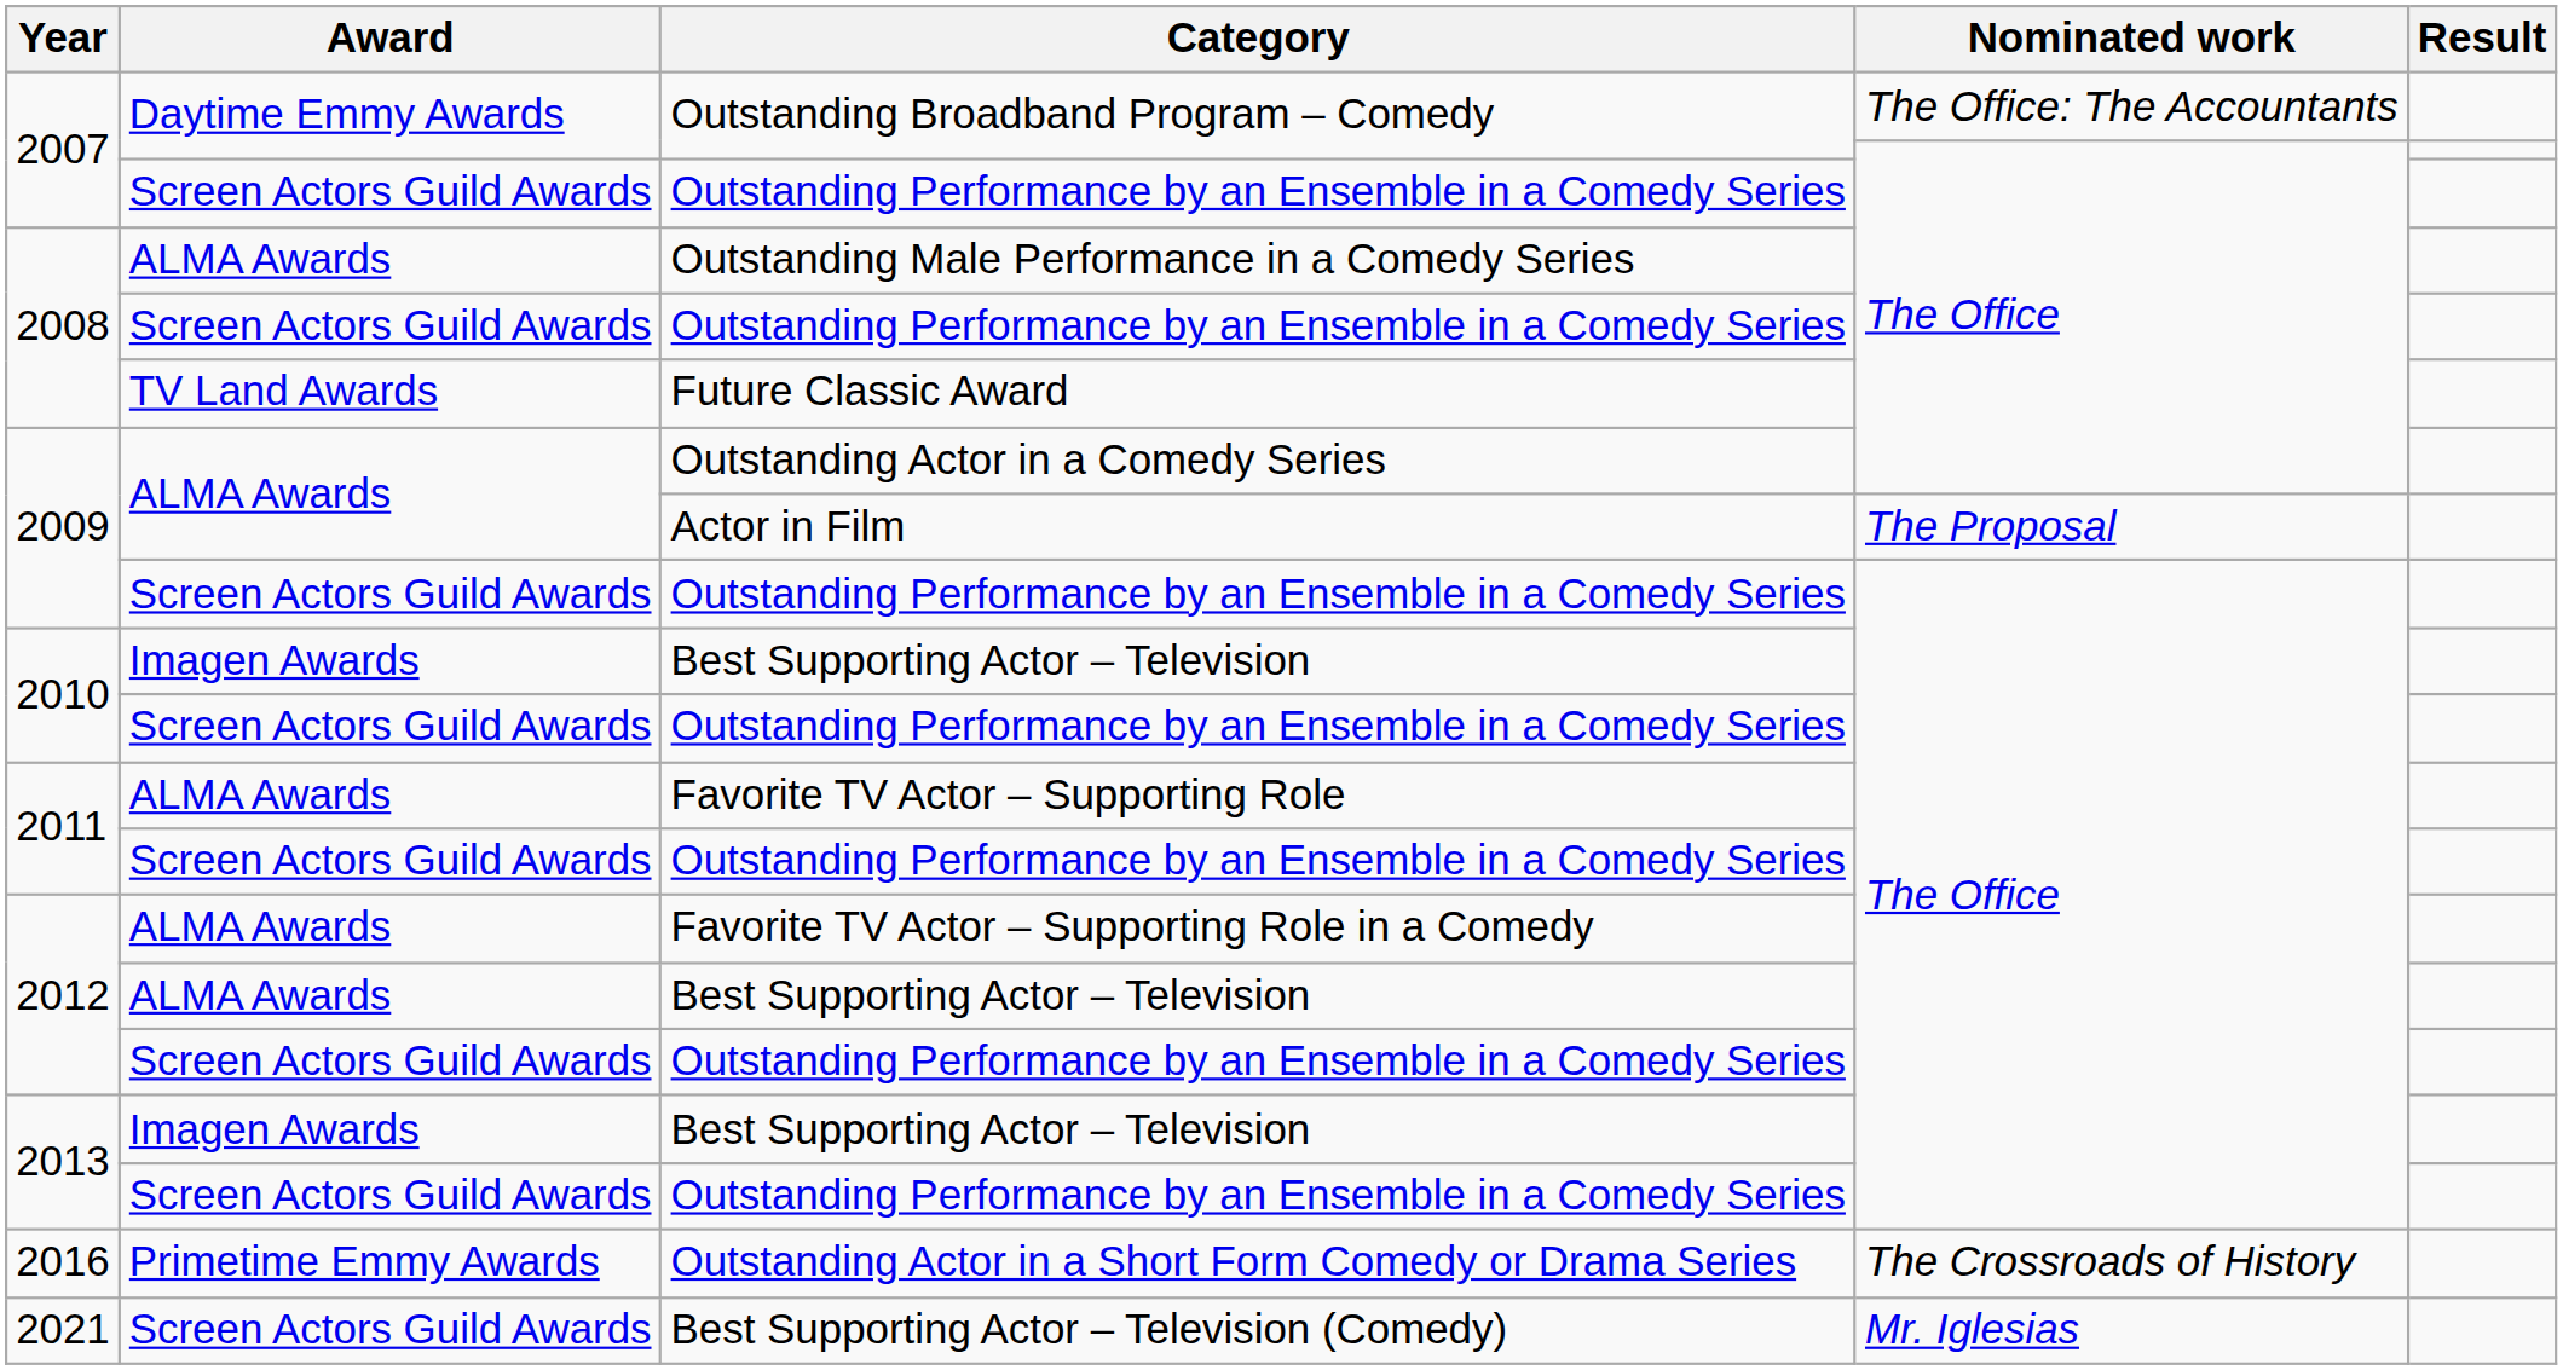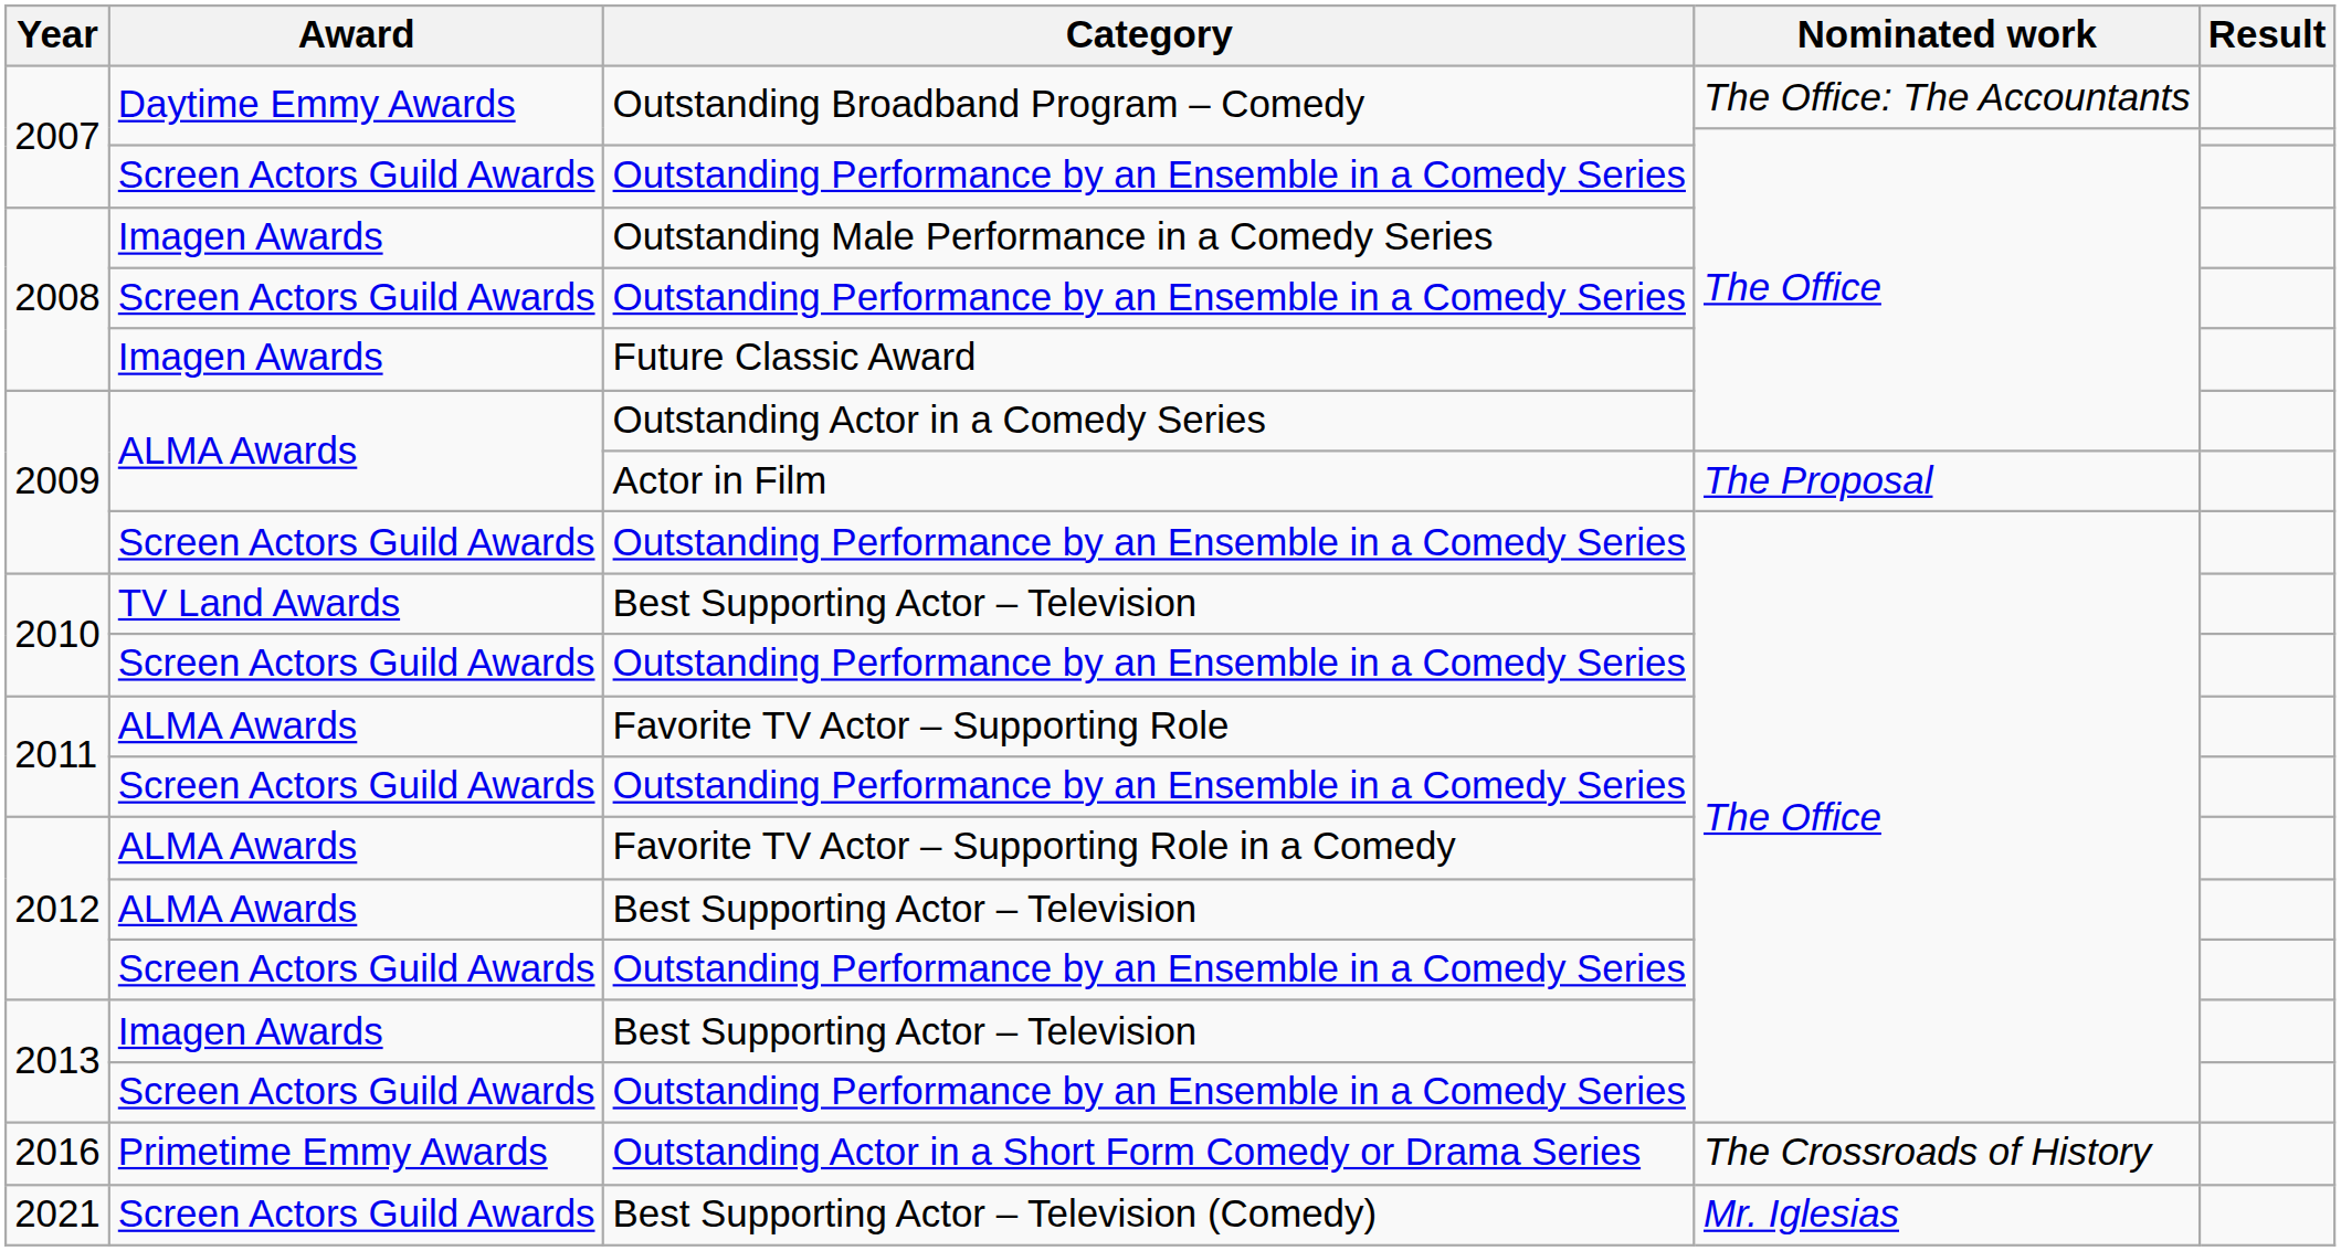 <table class="wikitable">
 <tr>
 <th>Year</th>
 <th>Award</th>
 <th>Category</th>
 <th>Nominated work</th>
 <th>Result</th>
 </tr>
 <tr>
 <td rowspan="3">2007</td>
 <td rowspan="2"><a href='#'>Daytime Emmy Awards</a></td>
 <td rowspan="2">Outstanding Broadband Program – Comedy</td>
 <td><em>The Office: The Accountants</em></td>
 <td></td>
 </tr>
 <tr>
 <td rowspan="6"><em><a href='#'>The Office</a></em></td>
 <td></td>
 </tr>
 <tr>
 <td><a href='#'>Screen Actors Guild Awards</a></td>
 <td><a href='#'>Outstanding Performance by an Ensemble in a Comedy Series</a></td>
 <td></td>
 </tr>
 <tr>
 <td rowspan="3">2008</td>
-<td><a href='#'>ALMA Awards</a></td>
+<td><a href='#'>Imagen Awards</a></td>
 <td>Outstanding Male Performance in a Comedy Series</td>
 <td></td>
 </tr>
 <tr>
 <td><a href='#'>Screen Actors Guild Awards</a></td>
 <td><a href='#'>Outstanding Performance by an Ensemble in a Comedy Series</a></td>
 <td></td>
 </tr>
 <tr>
-<td><a href='#'>TV Land Awards</a></td>
+<td><a href='#'>Imagen Awards</a></td>
 <td>Future Classic Award</td>
 <td></td>
 </tr>
 <tr>
 <td rowspan="3">2009</td>
 <td rowspan="2"><a href='#'>ALMA Awards</a></td>
 <td>Outstanding Actor in a Comedy Series</td>
 <td></td>
 </tr>
 <tr>
 <td>Actor in Film</td>
 <td><em><a href='#'>The Proposal</a></em></td>
 <td></td>
 </tr>
 <tr>
 <td><a href='#'>Screen Actors Guild Awards</a></td>
 <td><a href='#'>Outstanding Performance by an Ensemble in a Comedy Series</a></td>
 <td rowspan="10"><em><a href='#'>The Office</a></em></td>
 <td></td>
 </tr>
 <tr>
 <td rowspan="2">2010</td>
-<td><a href='#'>Imagen Awards</a></td>
+<td><a href='#'>TV Land Awards</a></td>
 <td>Best Supporting Actor – Television</td>
 <td></td>
 </tr>
 <tr>
 <td><a href='#'>Screen Actors Guild Awards</a></td>
 <td><a href='#'>Outstanding Performance by an Ensemble in a Comedy Series</a></td>
 <td></td>
 </tr>
 <tr>
 <td rowspan="2">2011</td>
 <td><a href='#'>ALMA Awards</a></td>
 <td>Favorite TV Actor – Supporting Role</td>
 <td></td>
 </tr>
 <tr>
 <td><a href='#'>Screen Actors Guild Awards</a></td>
 <td><a href='#'>Outstanding Performance by an Ensemble in a Comedy Series</a></td>
 <td></td>
 </tr>
 <tr>
 <td rowspan="3">2012</td>
 <td><a href='#'>ALMA Awards</a></td>
 <td>Favorite TV Actor – Supporting Role in a Comedy</td>
 <td></td>
 </tr>
 <tr>
 <td><a href='#'>ALMA Awards</a></td>
 <td>Best Supporting Actor – Television</td>
 <td></td>
 </tr>
 <tr>
 <td><a href='#'>Screen Actors Guild Awards</a></td>
 <td><a href='#'>Outstanding Performance by an Ensemble in a Comedy Series</a></td>
 <td></td>
 </tr>
 <tr>
 <td rowspan="2">2013</td>
 <td><a href='#'>Imagen Awards</a></td>
 <td>Best Supporting Actor – Television</td>
 <td></td>
 </tr>
 <tr>
 <td><a href='#'>Screen Actors Guild Awards</a></td>
 <td><a href='#'>Outstanding Performance by an Ensemble in a Comedy Series</a></td>
 <td></td>
 </tr>
 <tr>
 <td>2016</td>
 <td><a href='#'>Primetime Emmy Awards</a></td>
 <td><a href='#'>Outstanding Actor in a Short Form Comedy or Drama Series</a></td>
 <td><em>The Crossroads of History</em></td>
 <td></td>
 </tr>
 <tr>
 <td>2021</td>
 <td><a href='#'>Screen Actors Guild Awards</a></td>
 <td>Best Supporting Actor – Television (Comedy)</td>
 <td><em><a href='#'>Mr. Iglesias</a></em></td>
 <td></td>
 </tr>
 </table>
